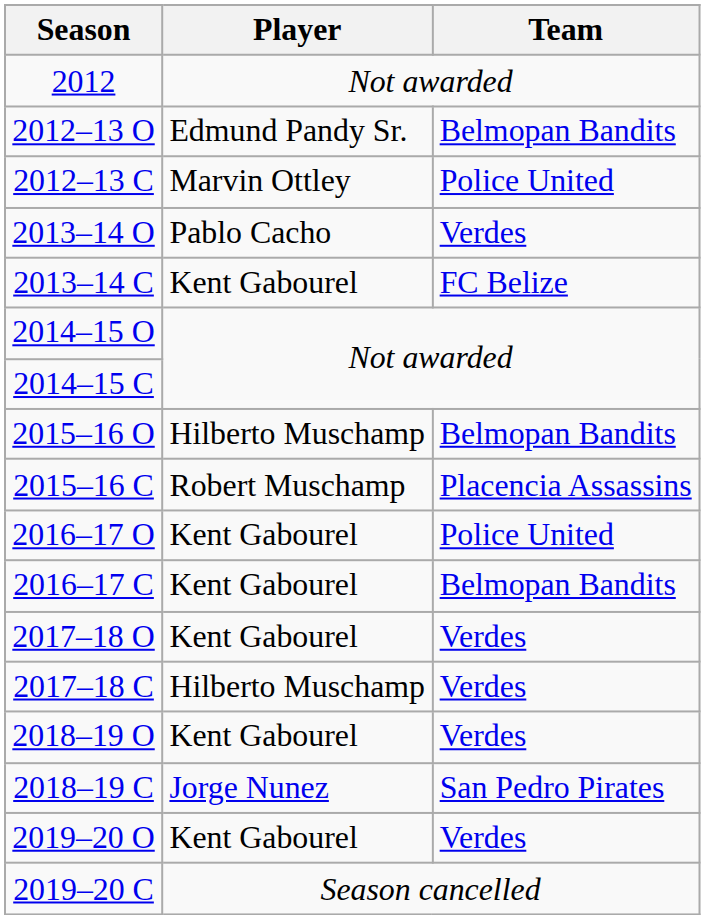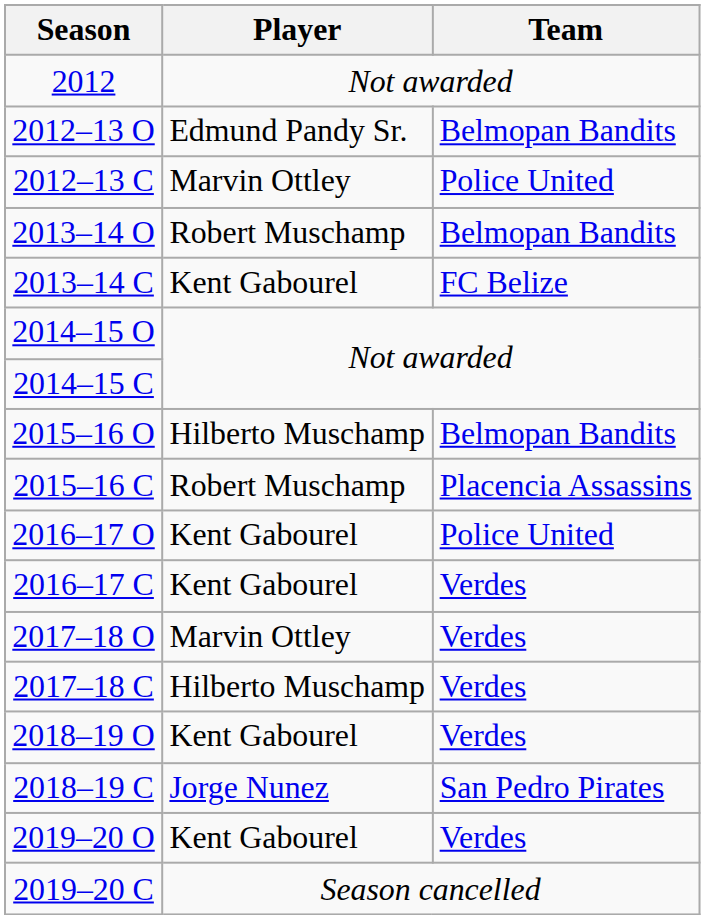 <table class="wikitable" style="text-align:center">
 <tr>
 <th>Season</th>
 <th>Player</th>
 <th>Team</th>
 </tr>
 <tr>
 <td><a href='#'>2012</a></td>
 <td rowspan="1" colspan="2" style="text-align:center;"><em>Not awarded</em></td>
 </tr>
 <tr>
 <td><a href='#'>2012–13 O</a></td>
 <td align="left"> Edmund Pandy Sr.</td>
 <td align="left"><a href='#'>Belmopan Bandits</a></td>
 </tr>
 <tr>
 <td><a href='#'>2012–13 C</a></td>
 <td align="left"> Marvin Ottley</td>
 <td align="left"><a href='#'>Police United</a></td>
 </tr>
 <tr>
 <td><a href='#'>2013–14 O</a></td>
-<td align="left"> Pablo Cacho</td>
-<td align="left"><a href='#'>Verdes</a></td>
+<td align="left"> Robert Muschamp</td>
+<td align="left"><a href='#'>Belmopan Bandits</a></td>
 </tr>
 <tr>
 <td><a href='#'>2013–14 C</a></td>
 <td align="left"> Kent Gabourel</td>
 <td align="left"><a href='#'>FC Belize</a></td>
 </tr>
 <tr>
 <td><a href='#'>2014–15 O</a></td>
 <td rowspan="2" colspan="2" style="text-align:center;"><em>Not awarded</em></td>
 </tr>
 <tr>
 <td><a href='#'>2014–15 C</a></td>
 </tr>
 <tr>
 <td><a href='#'>2015–16 O</a></td>
 <td align="left"> Hilberto Muschamp</td>
 <td align="left"><a href='#'>Belmopan Bandits</a></td>
 </tr>
 <tr>
 <td><a href='#'>2015–16 C</a></td>
 <td align="left"> Robert Muschamp</td>
 <td align="left"><a href='#'>Placencia Assassins</a></td>
 </tr>
 <tr>
 <td><a href='#'>2016–17 O</a></td>
 <td align="left"> Kent Gabourel</td>
 <td align="left"><a href='#'>Police United</a></td>
 </tr>
 <tr>
 <td><a href='#'>2016–17 C</a></td>
 <td align="left"> Kent Gabourel</td>
-<td align="left"><a href='#'>Belmopan Bandits</a></td>
+<td align="left"><a href='#'>Verdes</a></td>
 </tr>
 <tr>
 <td><a href='#'>2017–18 O</a></td>
-<td align="left"> Kent Gabourel</td>
+<td align="left"> Marvin Ottley</td>
 <td align="left"><a href='#'>Verdes</a></td>
 </tr>
 <tr>
 <td><a href='#'>2017–18 C</a></td>
 <td align="left"> Hilberto Muschamp</td>
 <td align="left"><a href='#'>Verdes</a></td>
 </tr>
 <tr>
 <td><a href='#'>2018–19 O</a></td>
 <td align="left"> Kent Gabourel</td>
 <td align="left"><a href='#'>Verdes</a></td>
 </tr>
 <tr>
 <td><a href='#'>2018–19 C</a></td>
 <td align="left"> <a href='#'>Jorge Nunez</a></td>
 <td align="left"><a href='#'>San Pedro Pirates</a></td>
 </tr>
 <tr>
 <td><a href='#'>2019–20 O</a></td>
 <td align="left"> Kent Gabourel</td>
 <td align="left"><a href='#'>Verdes</a></td>
 </tr>
 <tr>
 <td><a href='#'>2019–20 C</a></td>
 <td rowspan="1" colspan="2" style="text-align:center;"><em>Season cancelled</em></td>
 </tr>
 </table>
